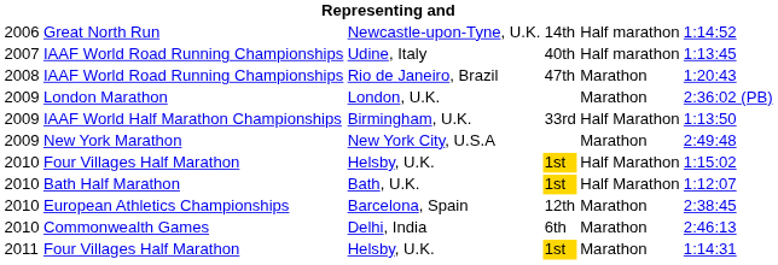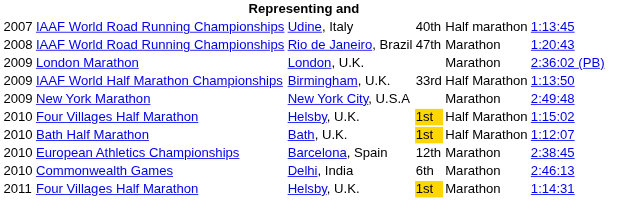 <table>
 <tr>
 <th colspan="6">Representing  and </th>
-</tr>
-<tr>
-<td>2006</td>
-<td><a href='#'>Great North Run</a></td>
-<td><a href='#'>Newcastle-upon-Tyne</a>, U.K.</td>
-<td>14th</td>
-<td>Half marathon</td>
-<td><a href='#'>1:14:52</a></td>
 </tr>
 <tr>
 <td>2007</td>
 <td><a href='#'>IAAF World Road Running Championships</a></td>
 <td><a href='#'>Udine</a>, Italy</td>
 <td>40th</td>
 <td>Half marathon</td>
 <td><a href='#'>1:13:45</a></td>
 </tr>
 <tr>
 <td>2008</td>
 <td><a href='#'>IAAF World Road Running Championships</a></td>
 <td><a href='#'>Rio de Janeiro</a>, Brazil</td>
 <td>47th</td>
 <td>Marathon</td>
 <td><a href='#'>1:20:43</a></td>
 </tr>
 <tr>
 <td>2009</td>
 <td><a href='#'>London Marathon</a></td>
 <td><a href='#'>London</a>, U.K.</td>
 <td></td>
 <td>Marathon</td>
 <td><a href='#'>2:36:02 (PB)</a></td>
 </tr>
 <tr>
 <td>2009</td>
 <td><a href='#'>IAAF World Half Marathon Championships</a></td>
 <td><a href='#'>Birmingham</a>, U.K.</td>
 <td>33rd</td>
 <td>Half Marathon</td>
 <td><a href='#'>1:13:50</a></td>
 </tr>
 <tr>
 <td>2009</td>
 <td><a href='#'>New York Marathon</a></td>
 <td><a href='#'>New York City</a>, U.S.A</td>
 <td></td>
 <td>Marathon</td>
 <td><a href='#'>2:49:48</a></td>
 </tr>
 <tr>
 <td>2010</td>
 <td><a href='#'>Four Villages Half Marathon</a></td>
 <td><a href='#'>Helsby</a>, U.K.</td>
 <td bgcolor="gold">1st</td>
 <td>Half Marathon</td>
 <td><a href='#'>1:15:02</a></td>
 </tr>
 <tr>
 <td>2010</td>
 <td><a href='#'>Bath Half Marathon</a></td>
 <td><a href='#'>Bath</a>, U.K.</td>
 <td bgcolor="gold">1st</td>
 <td>Half Marathon</td>
 <td><a href='#'>1:12:07</a></td>
 </tr>
 <tr>
 <td>2010</td>
 <td><a href='#'>European Athletics Championships</a></td>
 <td><a href='#'>Barcelona</a>, Spain</td>
 <td>12th</td>
 <td>Marathon</td>
 <td><a href='#'>2:38:45</a></td>
 </tr>
 <tr>
 <td>2010</td>
 <td><a href='#'>Commonwealth Games</a></td>
 <td><a href='#'>Delhi</a>, India</td>
 <td>6th</td>
 <td>Marathon</td>
 <td><a href='#'>2:46:13</a></td>
 </tr>
 <tr>
 <td>2011</td>
 <td><a href='#'>Four Villages Half Marathon</a></td>
 <td><a href='#'>Helsby</a>, U.K.</td>
 <td bgcolor="gold">1st</td>
 <td>Marathon</td>
 <td><a href='#'>1:14:31</a></td>
 </tr>
 </table>
